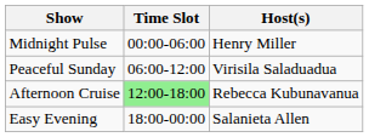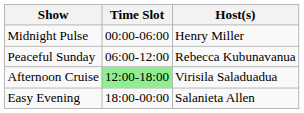 <table class="wikitable">
 <tr>
 <th>Show</th>
 <th>Time Slot</th>
 <th>Host(s)</th>
 </tr>
 <tr>
 <td>Midnight Pulse</td>
 <td>00:00-06:00</td>
 <td>Henry Miller</td>
 </tr>
 <tr>
 <td>Peaceful Sunday</td>
 <td>06:00-12:00</td>
-<td>Virisila Saladuadua</td>
+<td>Rebecca Kubunavanua</td>
 </tr>
 <tr>
 <td>Afternoon Cruise</td>
 <td style="background: lightgreen;">12:00-18:00</td>
-<td>Rebecca Kubunavanua</td>
+<td>Virisila Saladuadua</td>
 </tr>
 <tr>
 <td>Easy Evening</td>
 <td>18:00-00:00</td>
 <td>Salanieta Allen</td>
 </tr>
 </table>
